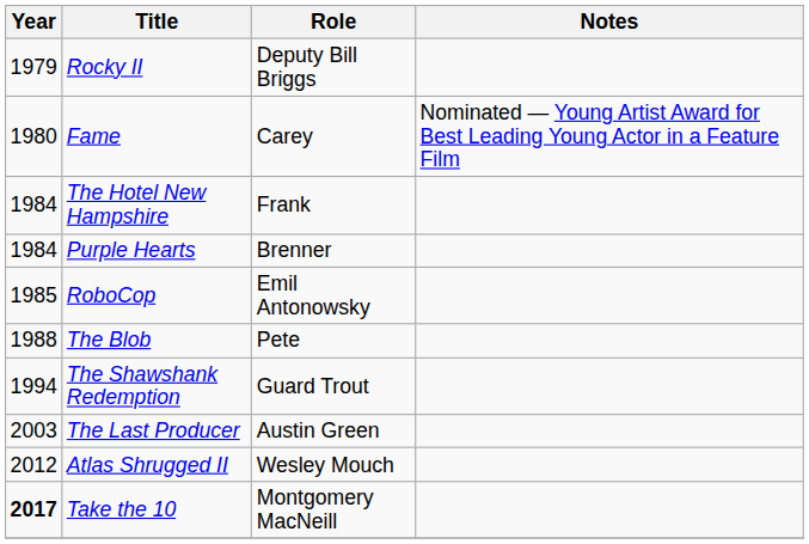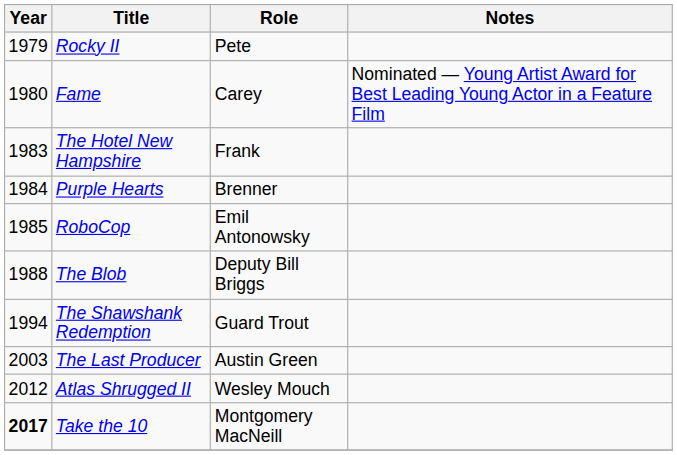 <table class="wikitable sortable">
 <tr>
 <th>Year</th>
 <th>Title</th>
 <th>Role</th>
 <th>Notes</th>
 </tr>
 <tr>
 <td>1979</td>
 <td><em><a href='#'>Rocky II</a></em></td>
-<td>Deputy Bill Briggs</td>
+<td>Pete</td>
 <td></td>
 </tr>
 <tr>
 <td>1980</td>
 <td><em><a href='#'>Fame</a></em></td>
 <td>Carey</td>
 <td>Nominated — <a href='#'>Young Artist Award for Best Leading Young Actor in a Feature Film</a></td>
 </tr>
 <tr>
-<td>1984</td>
+<td>1983</td>
 <td><em><a href='#'>The Hotel New Hampshire</a></em></td>
 <td>Frank</td>
 <td></td>
 </tr>
 <tr>
 <td>1984</td>
 <td><em><a href='#'>Purple Hearts</a></em></td>
 <td>Brenner</td>
 <td></td>
 </tr>
 <tr>
 <td>1985</td>
 <td><em><a href='#'>RoboCop</a></em></td>
 <td>Emil Antonowsky</td>
 <td></td>
 </tr>
 <tr>
 <td>1988</td>
 <td><em><a href='#'>The Blob</a></em></td>
-<td>Pete</td>
+<td>Deputy Bill Briggs</td>
 <td></td>
 </tr>
 <tr>
 <td>1994</td>
 <td><em><a href='#'>The Shawshank Redemption</a></em></td>
 <td>Guard Trout</td>
 <td></td>
 </tr>
 <tr>
 <td>2003</td>
 <td><em><a href='#'>The Last Producer</a></em></td>
 <td>Austin Green</td>
 <td></td>
 </tr>
 <tr>
 <td>2012</td>
 <td><em><a href='#'>Atlas Shrugged II</a></em></td>
 <td>Wesley Mouch</td>
 <td></td>
 </tr>
 <tr>
 <td><strong>2017</strong></td>
 <td><em><a href='#'>Take the 10</a></em></td>
 <td>Montgomery MacNeill</td>
 <td></td>
 </tr>
 <tr>
 </tr>
 </table>
